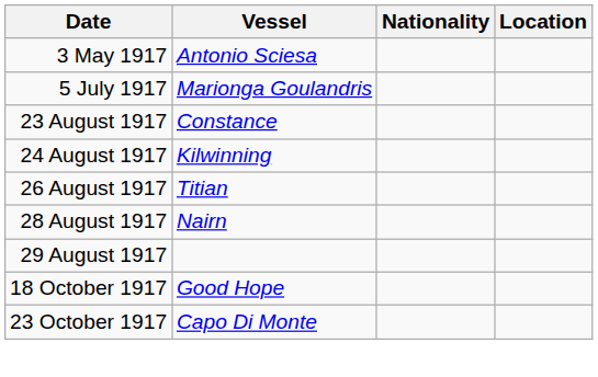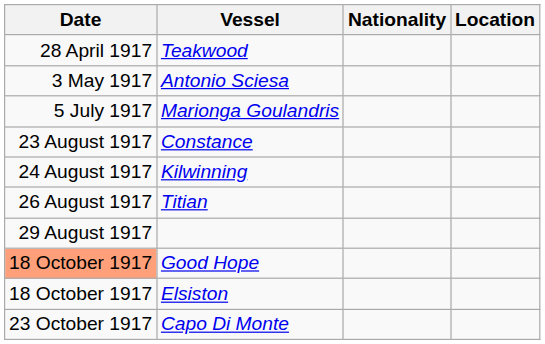 <table class="wikitable" style="text-align:center;">
 <tr>
 <th scope="col">Date</th>
 <th scope="col">Vessel</th>
 <th scope="col">Nationality</th>
 <th scope="col">Location</th>
+</tr>
+<tr>
+<td align="right">28 April 1917</td>
+<td align="left"><a href='#'><em>Teakwood</em></a></td>
+<td align="left"></td>
+<td align="right"></td>
 </tr>
 <tr>
 <td align="right">3 May 1917</td>
 <td align="left"><a href='#'><em>Antonio Sciesa</em></a></td>
 <td align="left"></td>
 <td align="right"></td>
 </tr>
 <tr>
 <td align="right">5 July 1917</td>
 <td align="left"><a href='#'><em>Marionga Goulandris</em></a></td>
 <td align="left"></td>
 <td align="right"></td>
 </tr>
 <tr>
 <td align="right">23 August 1917</td>
 <td align="left"><a href='#'><em>Constance</em></a></td>
 <td align="left"></td>
 <td align="right"></td>
 </tr>
 <tr>
 <td align="right">24 August 1917</td>
 <td align="left"><a href='#'><em>Kilwinning</em></a></td>
 <td align="left"></td>
 <td align="right"></td>
 </tr>
 <tr>
 <td align="right">26 August 1917</td>
 <td align="left"><a href='#'><em>Titian</em></a></td>
 <td align="left"></td>
 <td align="right"></td>
 </tr>
 <tr>
-<td align="right">28 August 1917</td>
-<td align="left"><a href='#'><em>Nairn</em></a></td>
-<td align="left"></td>
-<td align="right"></td>
-</tr>
-<tr>
 <td align="right">29 August 1917</td>
 <td align="left"></td>
 <td align="left"></td>
 <td align="right"></td>
 </tr>
 <tr>
+<td align="right" style="background: lightsalmon;">18 October 1917</td>
+<td align="left"><a href='#'><em>Good Hope</em></a></td>
+<td align="left"></td>
+<td align="right"></td>
+</tr>
+<tr>
 <td align="right">18 October 1917</td>
-<td align="left"><a href='#'><em>Good Hope</em></a></td>
+<td align="left"><a href='#'><em>Elsiston</em></a></td>
 <td align="left"></td>
 <td align="right"></td>
 </tr>
 <tr>
 <td align="right">23 October 1917</td>
 <td align="left"><a href='#'><em>Capo Di Monte</em></a></td>
 <td align="left"></td>
 <td align="right"></td>
 </tr>
 </table>
